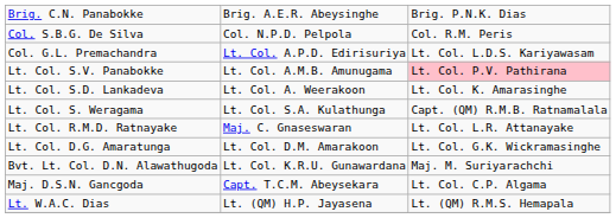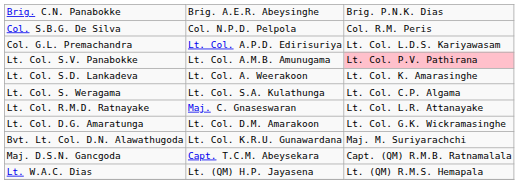 <table class="wikitable" style="font-size:90%;;">
 <tr>
 <td><a href='#'>Brig.</a> C.N. Panabokke</td>
 <td>Brig. A.E.R. Abeysinghe</td>
 <td>Brig. P.N.K. Dias</td>
 </tr>
 <tr>
 <td><a href='#'>Col.</a> S.B.G. De Silva</td>
 <td>Col. N.P.D. Pelpola</td>
 <td>Col. R.M. Peris</td>
 </tr>
 <tr>
 <td>Col. G.L. Premachandra</td>
 <td><a href='#'>Lt. Col.</a> A.P.D. Edirisuriya</td>
 <td>Lt. Col. L.D.S. Kariyawasam</td>
 </tr>
 <tr>
 <td>Lt. Col. S.V. Panabokke</td>
 <td>Lt. Col. A.M.B. Amunugama</td>
 <td style="background: pink;">Lt. Col. P.V. Pathirana</td>
 </tr>
 <tr>
 <td>Lt. Col. S.D. Lankadeva</td>
 <td>Lt. Col. A. Weerakoon</td>
 <td>Lt. Col. K. Amarasinghe</td>
 </tr>
 <tr>
 <td>Lt. Col. S. Weragama</td>
 <td>Lt. Col. S.A. Kulathunga</td>
-<td>Capt. (QM) R.M.B. Ratnamalala</td>
+<td>Lt. Col. C.P. Algama</td>
 </tr>
 <tr>
 <td>Lt. Col. R.M.D. Ratnayake</td>
 <td><a href='#'>Maj.</a> C. Gnaseswaran</td>
 <td>Lt. Col. L.R. Attanayake</td>
 </tr>
 <tr>
 <td>Lt. Col. D.G. Amaratunga</td>
 <td>Lt. Col. D.M. Amarakoon</td>
 <td>Lt. Col. G.K. Wickramasinghe</td>
 </tr>
 <tr>
 <td>Bvt. Lt. Col. D.N. Alawathugoda</td>
 <td>Lt. Col. K.R.U. Gunawardana</td>
 <td>Maj. M. Suriyarachchi</td>
 </tr>
 <tr>
 <td>Maj. D.S.N. Gancgoda</td>
 <td><a href='#'>Capt.</a> T.C.M. Abeysekara</td>
-<td>Lt. Col. C.P. Algama</td>
+<td>Capt. (QM) R.M.B. Ratnamalala</td>
 </tr>
 <tr>
 <td><a href='#'>Lt.</a> W.A.C. Dias</td>
 <td>Lt. (QM) H.P. Jayasena</td>
 <td>Lt. (QM) R.M.S. Hemapala</td>
 </tr>
 <tr>
 </tr>
 </table>
